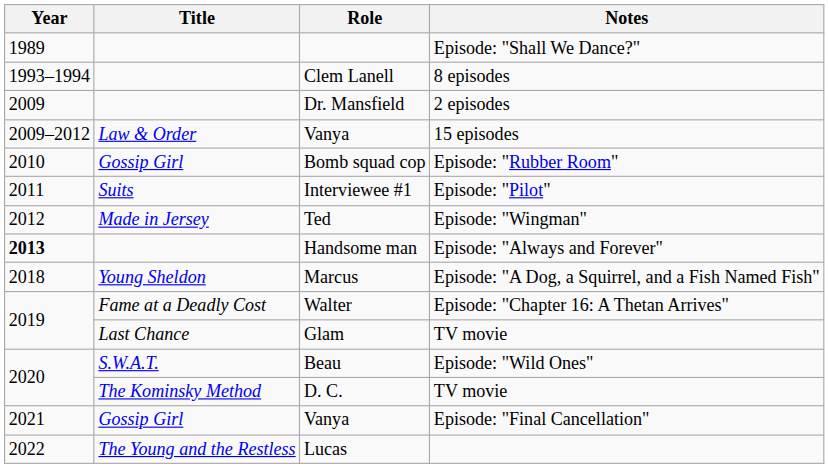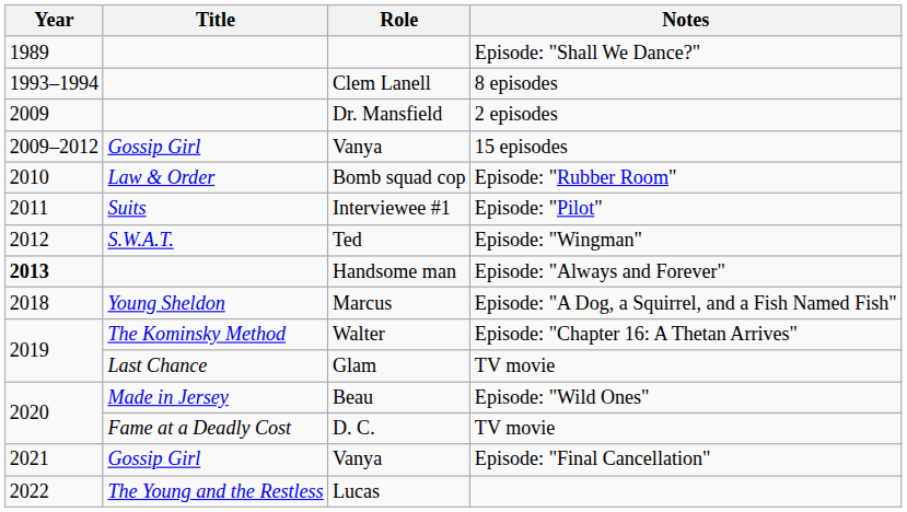 <table class="wikitable sortable">
 <tr>
 <th>Year</th>
 <th>Title</th>
 <th>Role</th>
 <th class="unsortable">Notes</th>
 </tr>
 <tr>
 <td>1989</td>
 <td><em></em></td>
 <td></td>
 <td>Episode: "Shall We Dance?"</td>
 </tr>
 <tr>
 <td>1993–1994</td>
 <td><em></em></td>
 <td>Clem Lanell</td>
 <td>8 episodes</td>
 </tr>
 <tr>
 <td>2009</td>
 <td><em></em></td>
 <td>Dr. Mansfield</td>
 <td>2 episodes</td>
 </tr>
 <tr>
 <td>2009–2012</td>
-<td><em><a href='#'>Law & Order</a></em></td>
+<td><em><a href='#'>Gossip Girl</a></em></td>
 <td>Vanya</td>
 <td>15 episodes</td>
 </tr>
 <tr>
 <td>2010</td>
-<td><em><a href='#'>Gossip Girl</a></em></td>
+<td><em><a href='#'>Law & Order</a></em></td>
 <td>Bomb squad cop</td>
 <td>Episode: "<a href='#'>Rubber Room</a>"</td>
 </tr>
 <tr>
 <td>2011</td>
 <td><em><a href='#'>Suits</a></em></td>
 <td>Interviewee #1</td>
 <td>Episode: "<a href='#'>Pilot</a>"</td>
 </tr>
 <tr>
 <td>2012</td>
-<td><em><a href='#'>Made in Jersey</a></em></td>
+<td><em><a href='#'>S.W.A.T.</a></em></td>
 <td>Ted</td>
 <td>Episode: "Wingman"</td>
 </tr>
 <tr>
 <td><strong>2013</strong></td>
 <td><em></em></td>
 <td>Handsome man</td>
 <td>Episode: "Always and Forever"</td>
 </tr>
 <tr>
 <td>2018</td>
 <td><em><a href='#'>Young Sheldon</a></em></td>
 <td>Marcus</td>
 <td>Episode: "A Dog, a Squirrel, and a Fish Named Fish"</td>
 </tr>
 <tr>
 <td rowspan=2>2019</td>
-<td><em>Fame at a Deadly Cost</em></td>
+<td><em><a href='#'>The Kominsky Method</a></em></td>
 <td>Walter</td>
 <td>Episode: "Chapter 16: A Thetan Arrives"</td>
 </tr>
 <tr>
 <td><em>Last Chance</em></td>
 <td>Glam</td>
 <td>TV movie</td>
 </tr>
 <tr>
 <td rowspan=2>2020</td>
-<td><em><a href='#'>S.W.A.T.</a></em></td>
+<td><em><a href='#'>Made in Jersey</a></em></td>
 <td>Beau</td>
 <td>Episode: "Wild Ones"</td>
 </tr>
 <tr>
-<td><em><a href='#'>The Kominsky Method</a></em></td>
+<td><em>Fame at a Deadly Cost</em></td>
 <td>D. C.</td>
 <td>TV movie</td>
 </tr>
 <tr>
 <td>2021</td>
 <td><em><a href='#'>Gossip Girl</a></em></td>
 <td>Vanya</td>
 <td>Episode: "Final Cancellation"</td>
 </tr>
 <tr>
 <td>2022</td>
 <td><em><a href='#'>The Young and the Restless</a></em></td>
 <td>Lucas</td>
 <td></td>
 </tr>
 </table>
